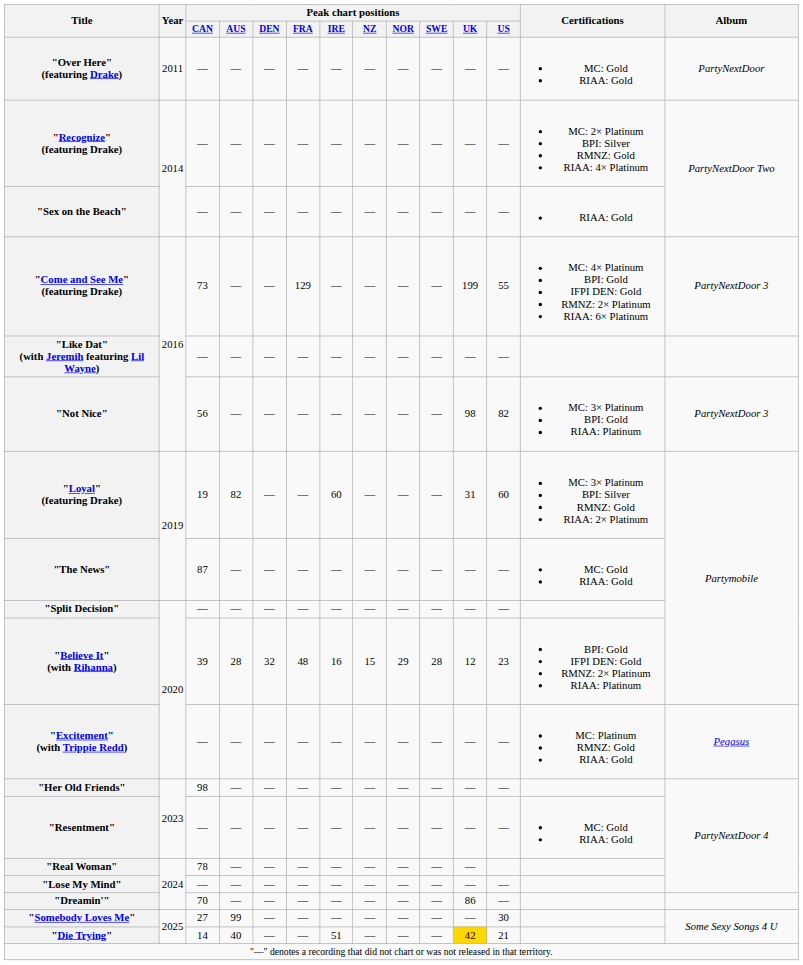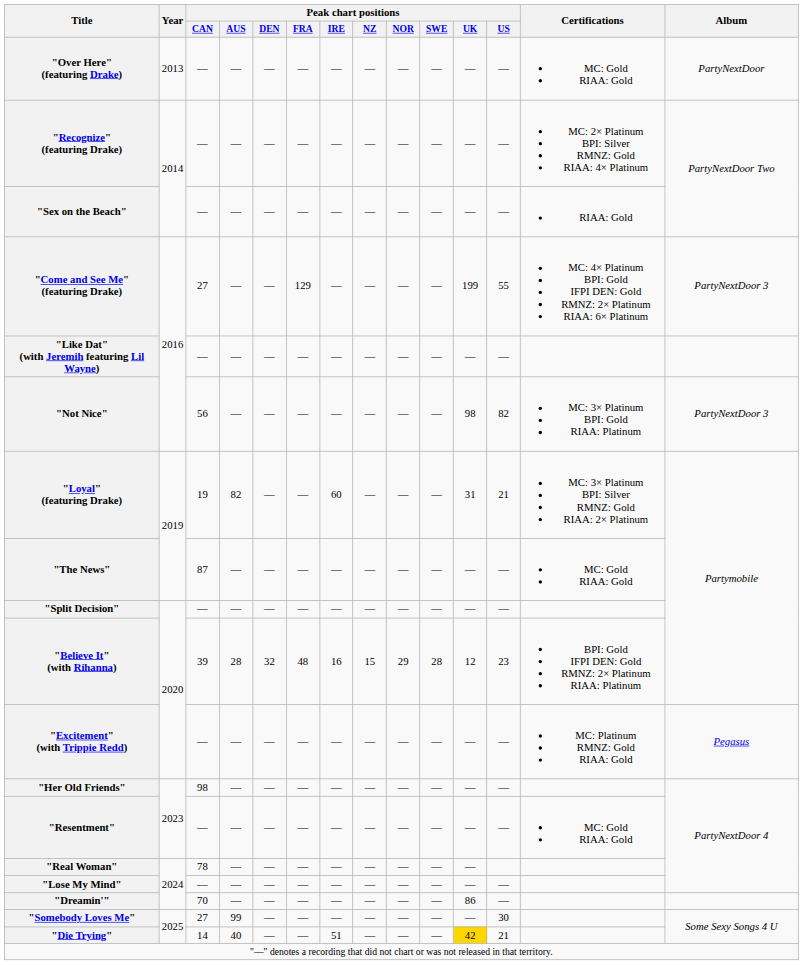 <table class="wikitable plainrowheaders" style="text-align:center;">
 <tr>
 <th scope="col" rowspan="2" style="width:14em;">Title</th>
 <th scope="col" rowspan="2">Year</th>
 <th scope="col" colspan="10">Peak chart positions</th>
 <th scope="col" rowspan="2" style="width:13em;">Certifications</th>
 <th scope="col" rowspan="2" style="width:12em;">Album</th>
 </tr>
 <tr>
 <th scope="col" style="width:3em;font-size:90%;"><a href='#'>CAN</a><br></th>
 <th scope="col" style="width:3em;font-size:90%;"><a href='#'>AUS</a><br></th>
 <th scope="col" style="width:3em;font-size:90%;"><a href='#'>DEN</a><br></th>
 <th scope="col" style="width:3em;font-size:90%;"><a href='#'>FRA</a><br></th>
 <th scope="col" style="width:3em;font-size:90%;"><a href='#'>IRE</a><br></th>
 <th scope="col" style="width:3em;font-size:90%;"><a href='#'>NZ</a><br></th>
 <th scope="col" style="width:3em;font-size:90%;"><a href='#'>NOR</a><br></th>
 <th scope="col" style="width:3em;font-size:90%;"><a href='#'>SWE</a><br></th>
 <th scope="col" style="width:3em;font-size:90%;"><a href='#'>UK</a><br></th>
 <th scope="col" style="width:3em;font-size:90%;"><a href='#'>US</a><br></th>
 </tr>
 <tr>
 <th scope="row">"Over Here"<br><span>(featuring <a href='#'>Drake</a>)</span></th>
-<td>2011</td>
+<td>2013</td>
 <td>—</td>
 <td>—</td>
 <td>—</td>
 <td>—</td>
 <td>—</td>
 <td>—</td>
 <td>—</td>
 <td>—</td>
 <td>—</td>
 <td>—</td>
 <td><br><ul><li>MC: Gold</li><li>RIAA: Gold</li></ul></td>
 <td><em>PartyNextDoor</em></td>
 </tr>
 <tr>
 <th scope="row">"<a href='#'>Recognize</a>"<br><span>(featuring Drake)</span></th>
 <td rowspan="2">2014</td>
 <td>—</td>
 <td>—</td>
 <td>—</td>
 <td>—</td>
 <td>—</td>
 <td>—</td>
 <td>—</td>
 <td>—</td>
 <td>—</td>
 <td>—</td>
 <td><br><ul><li>MC: 2× Platinum</li><li>BPI: Silver</li><li>RMNZ: Gold</li><li>RIAA: 4× Platinum</li></ul></td>
 <td rowspan="2"><em>PartyNextDoor Two</em></td>
 </tr>
 <tr>
 <th scope="row">"Sex on the Beach"</th>
 <td>—</td>
 <td>—</td>
 <td>—</td>
 <td>—</td>
 <td>—</td>
 <td>—</td>
 <td>—</td>
 <td>—</td>
 <td>—</td>
 <td>—</td>
 <td><br><ul><li>RIAA: Gold</li></ul></td>
 </tr>
 <tr>
 <th scope="row">"<a href='#'>Come and See Me</a>"<br><span>(featuring Drake)</span></th>
 <td rowspan="3">2016</td>
-<td>73</td>
+<td>27</td>
 <td>—</td>
 <td>—</td>
 <td>129</td>
 <td>—</td>
 <td>—</td>
 <td>—</td>
 <td>—</td>
 <td>199</td>
 <td>55</td>
 <td><br><ul><li>MC: 4× Platinum</li><li>BPI: Gold</li><li>IFPI DEN: Gold</li><li>RMNZ: 2× Platinum</li><li>RIAA: 6× Platinum</li></ul></td>
 <td><em>PartyNextDoor 3</em></td>
 </tr>
 <tr>
 <th scope="row">"Like Dat"<br><span>(with <a href='#'>Jeremih</a> featuring <a href='#'>Lil Wayne</a>)</span></th>
 <td>—</td>
 <td>—</td>
 <td>—</td>
 <td>—</td>
 <td>—</td>
 <td>—</td>
 <td>—</td>
 <td>—</td>
 <td>—</td>
 <td>—</td>
 <td></td>
 <td></td>
 </tr>
 <tr>
 <th scope="row">"Not Nice"</th>
 <td>56</td>
 <td>—</td>
 <td>—</td>
 <td>—</td>
 <td>—</td>
 <td>—</td>
 <td>—</td>
 <td>—</td>
 <td>98</td>
 <td>82</td>
 <td><br><ul><li>MC: 3× Platinum</li><li>BPI: Gold</li><li>RIAA: Platinum</li></ul></td>
 <td><em>PartyNextDoor 3</em></td>
 </tr>
 <tr>
 <th scope="row">"<a href='#'>Loyal</a>"<br><span>(featuring Drake)</span></th>
 <td rowspan="2">2019</td>
 <td>19</td>
 <td>82</td>
 <td>—</td>
 <td>—</td>
 <td>60</td>
 <td>—</td>
 <td>—</td>
 <td>—</td>
 <td>31</td>
-<td>60</td>
+<td>21</td>
 <td><br><ul><li>MC: 3× Platinum</li><li>BPI: Silver</li><li>RMNZ: Gold</li><li>RIAA: 2× Platinum</li></ul></td>
 <td rowspan="4"><em>Partymobile</em></td>
 </tr>
 <tr>
 <th scope="row">"The News"</th>
 <td>87</td>
 <td>—</td>
 <td>—</td>
 <td>—</td>
 <td>—</td>
 <td>—</td>
 <td>—</td>
 <td>—</td>
 <td>—</td>
 <td>—</td>
 <td><br><ul><li>MC: Gold</li><li>RIAA: Gold</li></ul></td>
 </tr>
 <tr>
 <th scope="row">"Split Decision"</th>
 <td rowspan="3">2020</td>
 <td>—</td>
 <td>—</td>
 <td>—</td>
 <td>—</td>
 <td>—</td>
 <td>—</td>
 <td>—</td>
 <td>—</td>
 <td>—</td>
 <td>—</td>
 <td></td>
 </tr>
 <tr>
 <th scope="row">"<a href='#'>Believe It</a>"<br><span>(with <a href='#'>Rihanna</a>)</span></th>
 <td>39</td>
 <td>28</td>
 <td>32</td>
 <td>48</td>
 <td>16</td>
 <td>15</td>
 <td>29</td>
 <td>28</td>
 <td>12</td>
 <td>23</td>
 <td><br><ul><li>BPI: Gold</li><li>IFPI DEN: Gold</li><li>RMNZ: 2× Platinum</li><li>RIAA: Platinum</li></ul></td>
 </tr>
 <tr>
 <th scope="row">"<a href='#'>Excitement</a>"<br><span>(with <a href='#'>Trippie Redd</a>)</span></th>
 <td>—</td>
 <td>—</td>
 <td>—</td>
 <td>—</td>
 <td>—</td>
 <td>—</td>
 <td>—</td>
 <td>—</td>
 <td>—</td>
 <td>—</td>
 <td><br><ul><li>MC: Platinum</li><li>RMNZ: Gold</li><li>RIAA: Gold</li></ul></td>
 <td><em><a href='#'>Pegasus</a></em></td>
 </tr>
 <tr>
 <th scope="row">"Her Old Friends"</th>
 <td rowspan="2">2023</td>
 <td>98</td>
 <td>—</td>
 <td>—</td>
 <td>—</td>
 <td>—</td>
 <td>—</td>
 <td>—</td>
 <td>—</td>
 <td>—</td>
 <td>—</td>
 <td></td>
 <td rowspan="4"><em>PartyNextDoor 4</em></td>
 </tr>
 <tr>
 <th scope="row">"Resentment"</th>
 <td>—</td>
 <td>—</td>
 <td>—</td>
 <td>—</td>
 <td>—</td>
 <td>—</td>
 <td>—</td>
 <td>—</td>
 <td>—</td>
 <td>—</td>
 <td><br><ul><li>MC: Gold</li><li>RIAA: Gold</li></ul></td>
 </tr>
 <tr>
 <th scope="row">"Real Woman"</th>
 <td rowspan="3">2024</td>
 <td>78</td>
 <td>—</td>
 <td>—</td>
 <td>—</td>
 <td>—</td>
 <td>—</td>
 <td>—</td>
 <td>—</td>
 <td>—</td>
 <td></td>
 </tr>
 <tr>
 <th scope="row">"Lose My Mind"</th>
 <td>—</td>
 <td>—</td>
 <td>—</td>
 <td>—</td>
 <td>—</td>
 <td>—</td>
 <td>—</td>
 <td>—</td>
 <td>—</td>
 <td>—</td>
 <td></td>
 </tr>
 <tr>
 <th scope="row">"Dreamin'"</th>
 <td>70</td>
 <td>—</td>
 <td>—</td>
 <td>—</td>
 <td>—</td>
 <td>—</td>
 <td>—</td>
 <td>—</td>
 <td>86</td>
 <td>—</td>
 <td></td>
 <td></td>
 </tr>
 <tr>
 <th scope="row">"<a href='#'>Somebody Loves Me</a>"<br></th>
 <td rowspan="2">2025</td>
 <td>27</td>
 <td>99</td>
 <td>—</td>
 <td>—</td>
 <td>—</td>
 <td>—</td>
 <td>—</td>
 <td>—</td>
 <td>—</td>
 <td>30</td>
 <td></td>
 <td rowspan="2"><em>Some Sexy Songs 4 U</em></td>
 </tr>
 <tr>
 <th scope="row">"<a href='#'>Die Trying</a>"<br></th>
 <td>14</td>
 <td>40<br></td>
 <td>—</td>
 <td>—</td>
 <td>51<br></td>
 <td>—</td>
 <td>—</td>
 <td>—</td>
 <td style="background: gold;">42</td>
 <td>21</td>
 <td></td>
 </tr>
 <tr>
 <td colspan="14" style="font-size:90%">"—" denotes a recording that did not chart or was not released in that territory.</td>
 </tr>
 </table>
